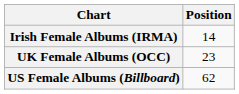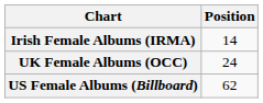 <table class="wikitable sortable plainrowheaders" style="text-align:center;">
 <tr>
 <th scope="col">Chart</th>
 <th scope="col">Position</th>
 </tr>
 <tr>
 <th scope="row">Irish Female Albums (IRMA)</th>
 <td>14</td>
 </tr>
 <tr>
 <th scope="row">UK Female Albums (OCC)<br></th>
-<td>23</td>
+<td>24</td>
 </tr>
 <tr>
 <th scope="row">US Female Albums (<em>Billboard</em>)</th>
 <td>62</td>
 </tr>
 </table>
